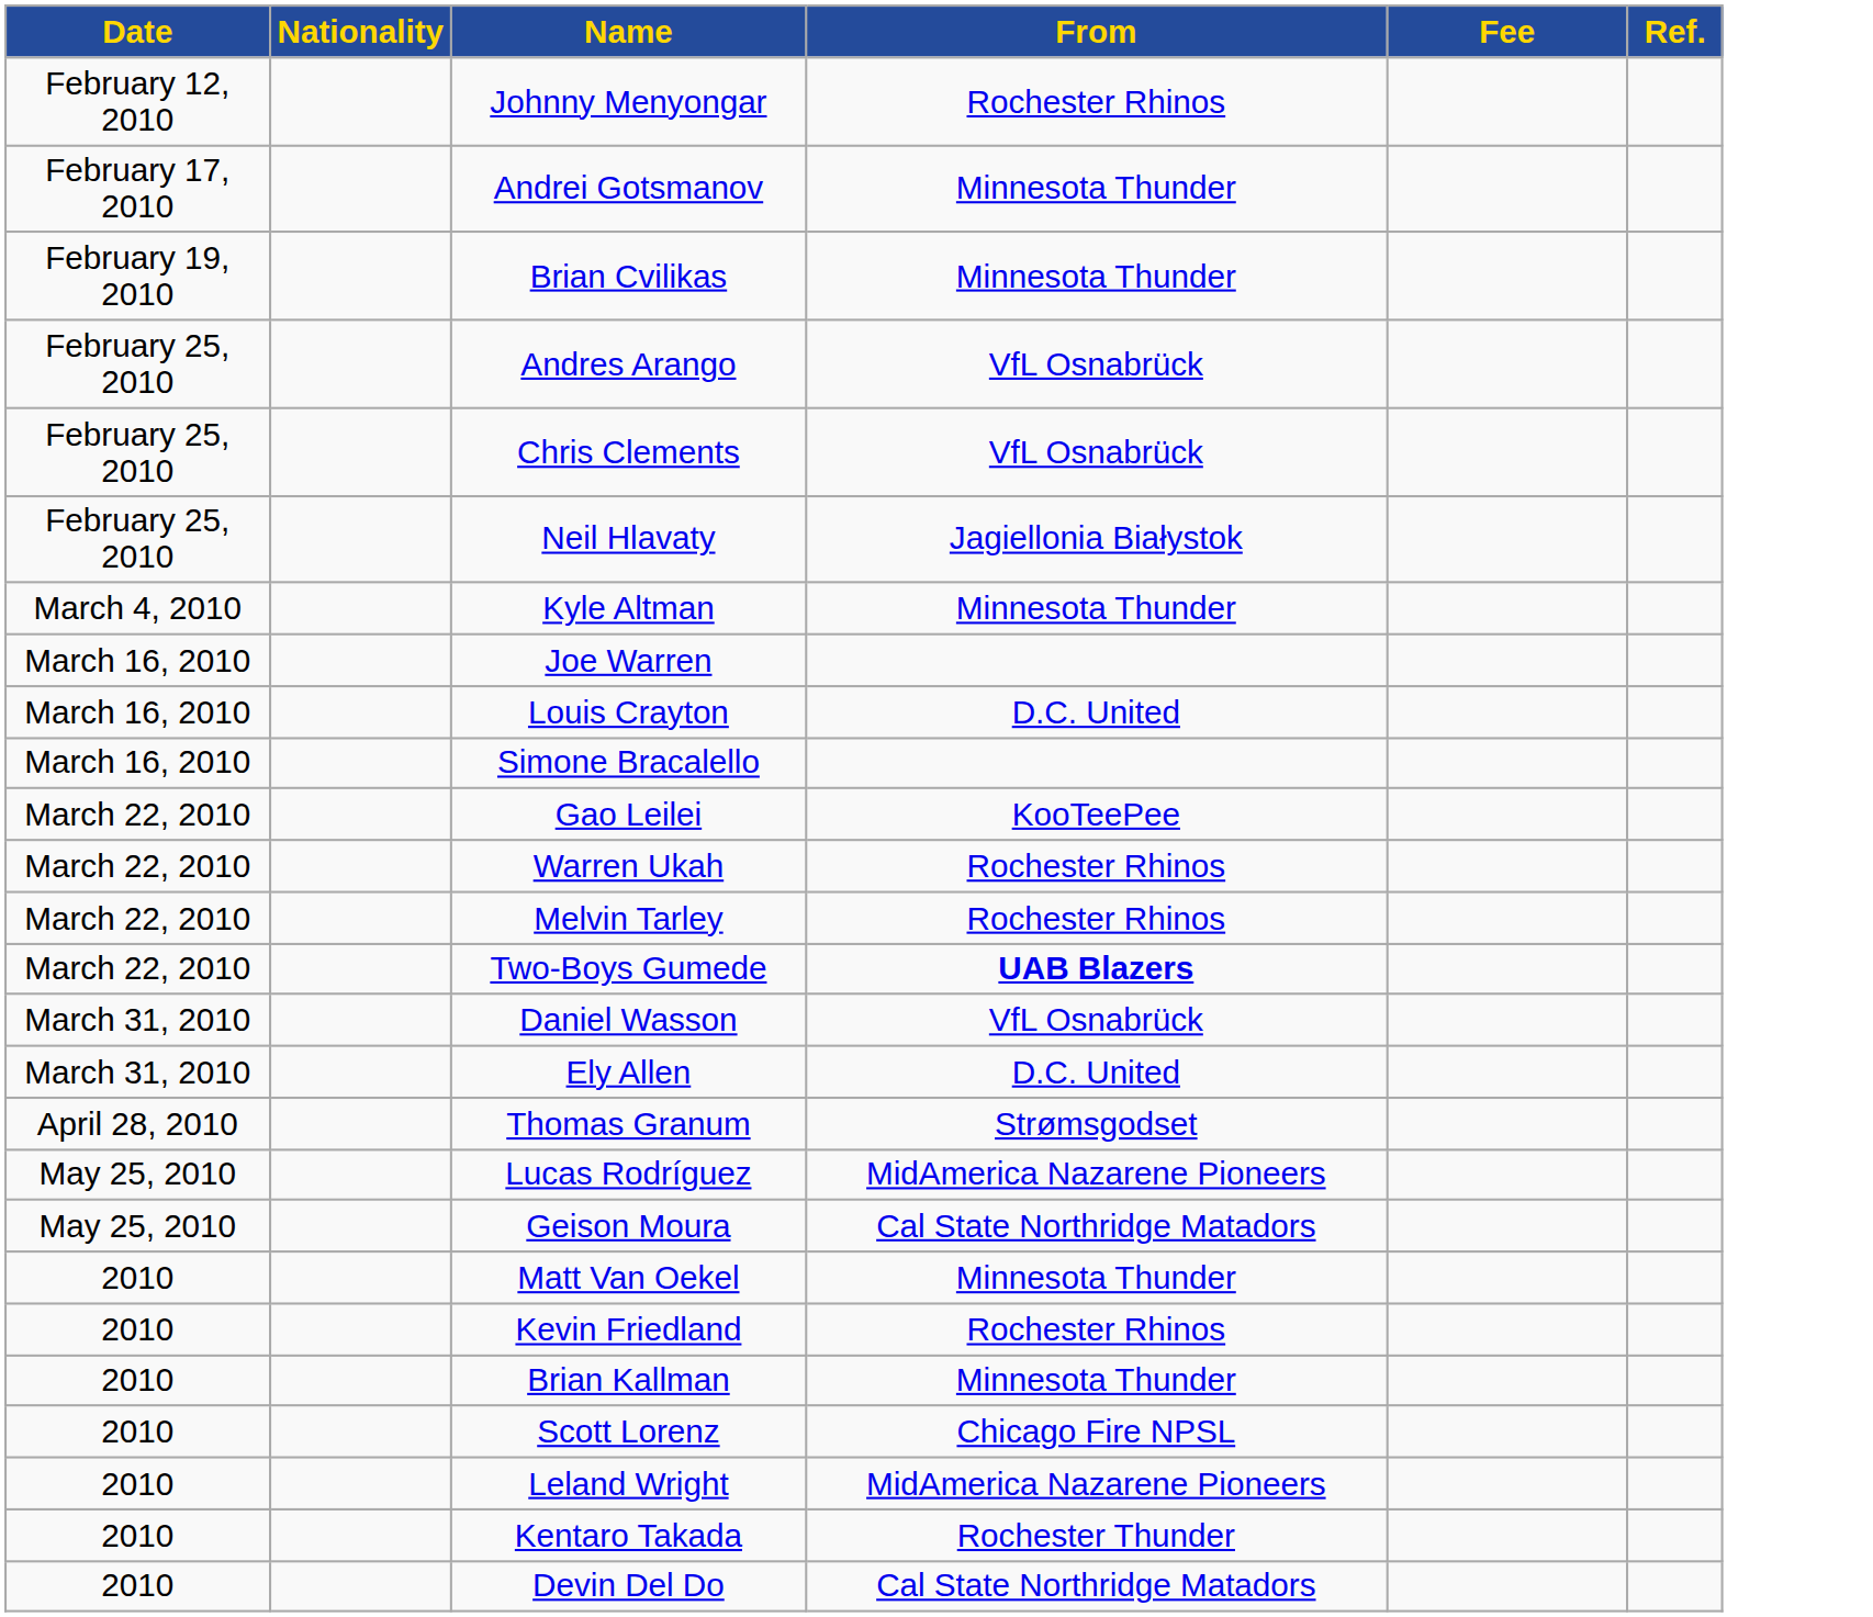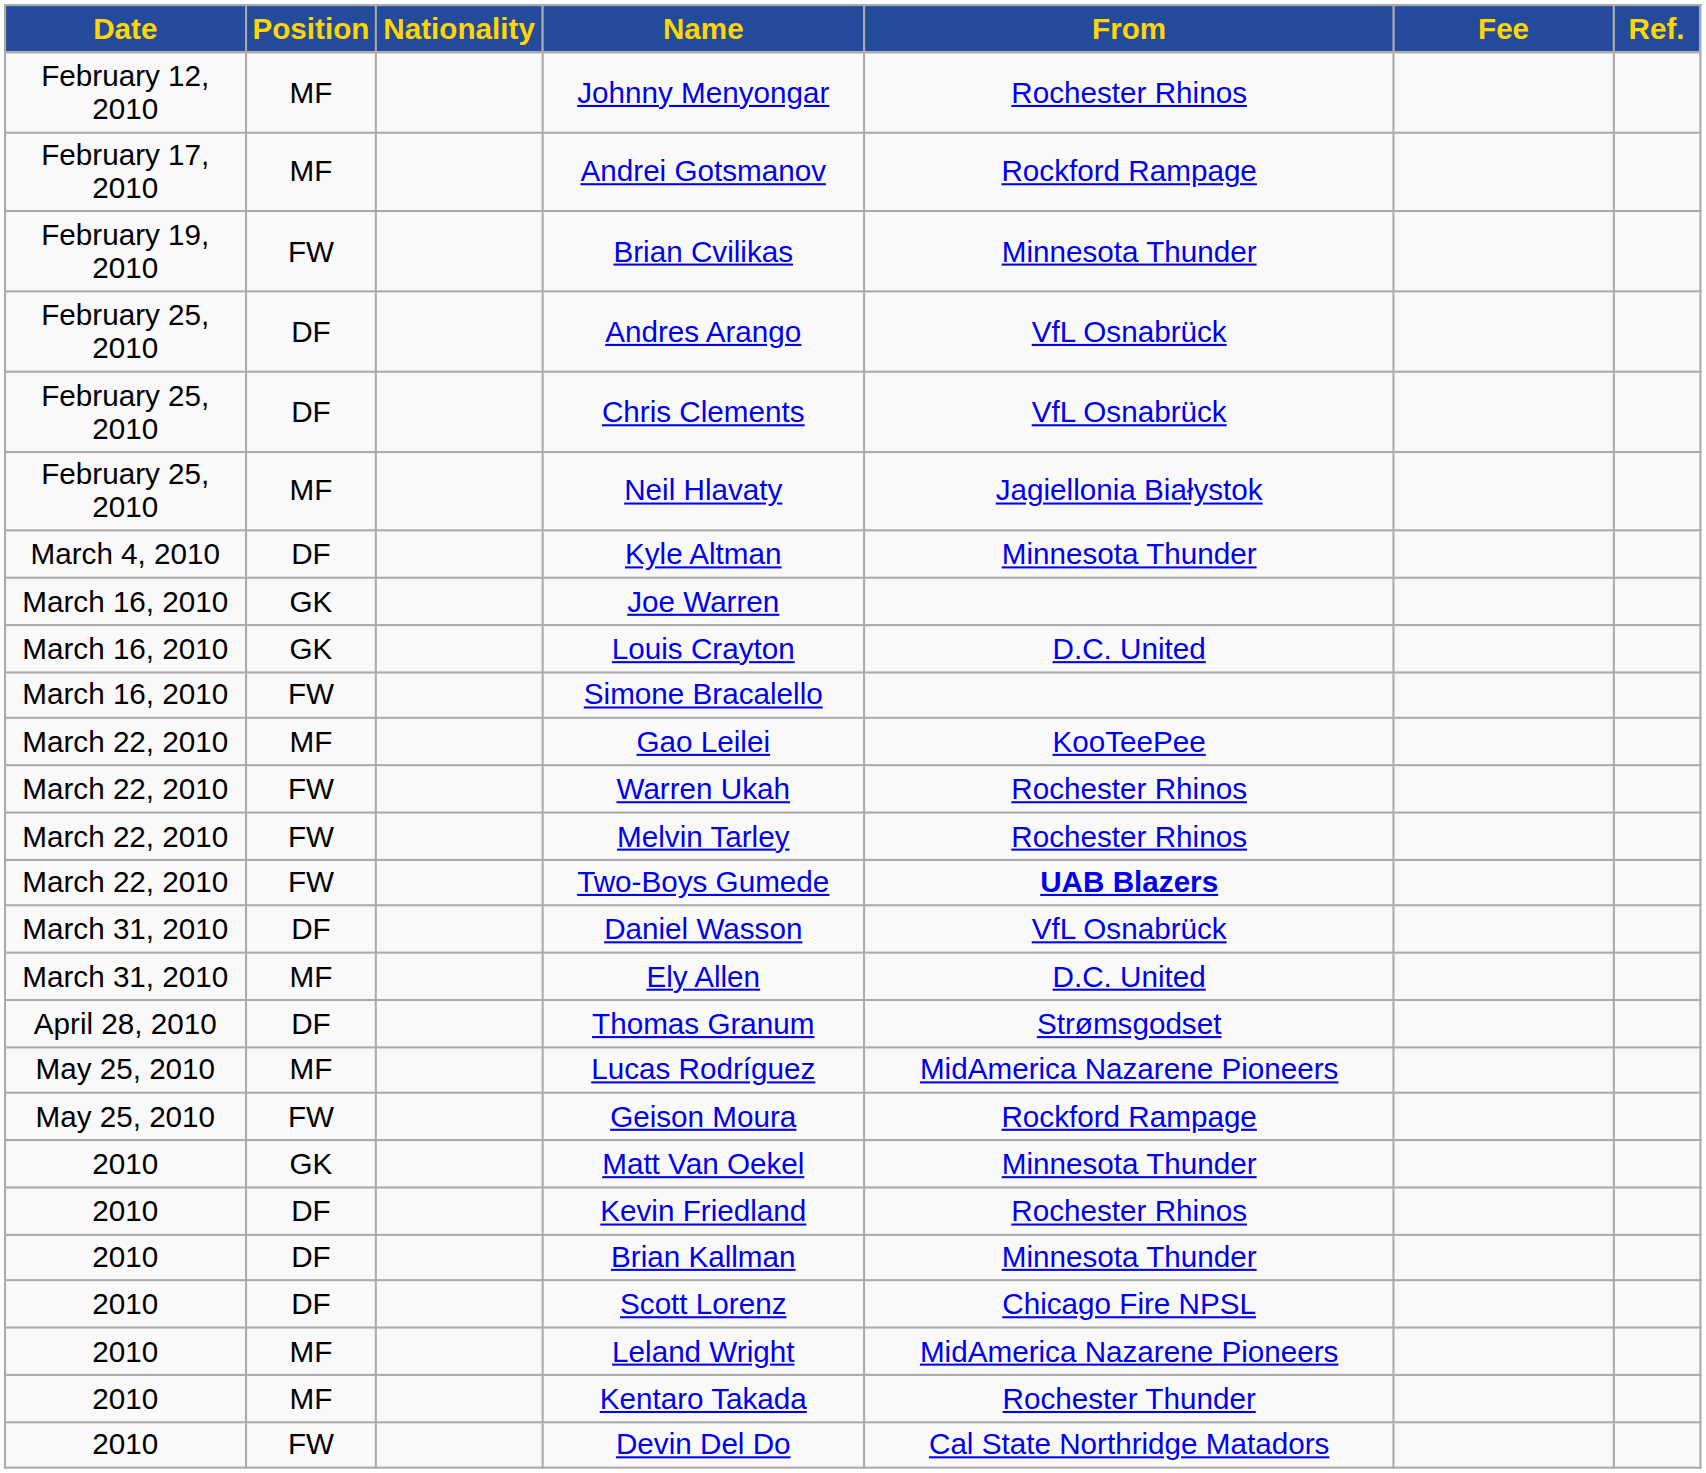 <table class="wikitable"  style="text-align:center; font-size:90%; ">
 <tr>
 <th style="background:#244B9B; color:gold; width:110px;">Date</th>
+<th style="background:#244B9B; color:gold; width:50px;">Position</th>
 <th style="background:#244B9B; color:gold; width:50px;">Nationality</th>
 <th style="background:#244B9B; color:gold; width:150px;">Name</th>
 <th style="background:#244B9B; color:gold; width:250px;">From</th>
 <th style="background:#244B9B; color:gold; width:100px;">Fee</th>
 <th style="background:#244B9B; color:gold; width:35px;">Ref.</th>
 </tr>
 <tr>
 <td>February 12, 2010</td>
+<td>MF</td>
 <td></td>
 <td><a href='#'>Johnny Menyongar</a></td>
 <td><a href='#'>Rochester Rhinos</a></td>
 <td></td>
 <td></td>
 </tr>
 <tr>
 <td>February 17, 2010</td>
+<td>MF</td>
 <td></td>
 <td><a href='#'>Andrei Gotsmanov</a></td>
-<td><a href='#'>Minnesota Thunder</a></td>
+<td><a href='#'>Rockford Rampage</a></td>
 <td></td>
 <td></td>
 </tr>
 <tr>
 <td>February 19, 2010</td>
+<td>FW</td>
 <td></td>
 <td><a href='#'>Brian Cvilikas</a></td>
 <td><a href='#'>Minnesota Thunder</a></td>
 <td></td>
 <td></td>
 </tr>
 <tr>
 <td>February 25, 2010</td>
+<td>DF</td>
 <td></td>
 <td><a href='#'>Andres Arango</a></td>
 <td> <a href='#'>VfL Osnabrück</a></td>
 <td></td>
 <td></td>
 </tr>
 <tr>
 <td>February 25, 2010</td>
+<td>DF</td>
 <td></td>
 <td><a href='#'>Chris Clements</a></td>
 <td> <a href='#'>VfL Osnabrück</a></td>
 <td></td>
 <td></td>
 </tr>
 <tr>
 <td>February 25, 2010</td>
+<td>MF</td>
 <td></td>
 <td><a href='#'>Neil Hlavaty</a></td>
 <td> <a href='#'>Jagiellonia Białystok</a></td>
 <td></td>
 <td></td>
 </tr>
 <tr>
 <td>March 4, 2010</td>
+<td>DF</td>
 <td></td>
 <td><a href='#'>Kyle Altman</a></td>
 <td><a href='#'>Minnesota Thunder</a></td>
 <td></td>
 <td></td>
 </tr>
 <tr>
 <td>March 16, 2010</td>
+<td>GK</td>
 <td></td>
 <td><a href='#'>Joe Warren</a></td>
 <td></td>
 <td></td>
 <td></td>
 </tr>
 <tr>
 <td>March 16, 2010</td>
+<td>GK</td>
 <td></td>
 <td><a href='#'>Louis Crayton</a></td>
 <td><a href='#'>D.C. United</a></td>
 <td></td>
 <td></td>
 </tr>
 <tr>
 <td>March 16, 2010</td>
+<td>FW</td>
 <td></td>
 <td><a href='#'>Simone Bracalello</a></td>
 <td></td>
 <td></td>
 <td></td>
 </tr>
 <tr>
 <td>March 22, 2010</td>
+<td>MF</td>
 <td></td>
 <td><a href='#'>Gao Leilei</a></td>
 <td> <a href='#'>KooTeePee</a></td>
 <td></td>
 <td></td>
 </tr>
 <tr>
 <td>March 22, 2010</td>
+<td>FW</td>
 <td></td>
 <td><a href='#'>Warren Ukah</a></td>
 <td><a href='#'>Rochester Rhinos</a></td>
 <td></td>
 <td></td>
 </tr>
 <tr>
 <td>March 22, 2010</td>
+<td>FW</td>
 <td></td>
 <td><a href='#'>Melvin Tarley</a></td>
 <td><a href='#'>Rochester Rhinos</a></td>
 <td></td>
 <td></td>
 </tr>
 <tr>
 <td>March 22, 2010</td>
+<td>FW</td>
 <td></td>
 <td><a href='#'>Two-Boys Gumede</a></td>
 <td><strong><a href='#'>UAB Blazers</a></strong></td>
 <td></td>
 <td></td>
 </tr>
 <tr>
 <td>March 31, 2010</td>
+<td>DF</td>
 <td></td>
 <td><a href='#'>Daniel Wasson</a></td>
 <td> <a href='#'>VfL Osnabrück</a></td>
 <td></td>
 <td></td>
 </tr>
 <tr>
 <td>March 31, 2010</td>
+<td>MF</td>
 <td></td>
 <td><a href='#'>Ely Allen</a></td>
 <td><a href='#'>D.C. United</a></td>
 <td></td>
 <td></td>
 </tr>
 <tr>
 <td>April 28, 2010</td>
+<td>DF</td>
 <td></td>
 <td><a href='#'>Thomas Granum</a></td>
 <td> <a href='#'>Strømsgodset</a></td>
 <td></td>
 <td></td>
 </tr>
 <tr>
 <td>May 25, 2010</td>
+<td>MF</td>
 <td></td>
 <td><a href='#'>Lucas Rodríguez</a></td>
 <td><a href='#'>MidAmerica Nazarene Pioneers</a></td>
 <td></td>
 <td></td>
 </tr>
 <tr>
 <td>May 25, 2010</td>
+<td>FW</td>
 <td></td>
 <td><a href='#'>Geison Moura</a></td>
-<td><a href='#'>Cal State Northridge Matadors</a></td>
+<td><a href='#'>Rockford Rampage</a></td>
 <td></td>
 <td></td>
 </tr>
 <tr>
 <td>2010</td>
+<td>GK</td>
 <td></td>
 <td><a href='#'>Matt Van Oekel</a></td>
 <td><a href='#'>Minnesota Thunder</a></td>
 <td></td>
 <td></td>
 </tr>
 <tr>
 <td>2010</td>
+<td>DF</td>
 <td></td>
 <td><a href='#'>Kevin Friedland</a></td>
 <td><a href='#'>Rochester Rhinos</a></td>
 <td></td>
 <td></td>
 </tr>
 <tr>
 <td>2010</td>
+<td>DF</td>
 <td></td>
 <td><a href='#'>Brian Kallman</a></td>
 <td><a href='#'>Minnesota Thunder</a></td>
 <td></td>
 <td></td>
 </tr>
 <tr>
 <td>2010</td>
+<td>DF</td>
 <td></td>
 <td><a href='#'>Scott Lorenz</a></td>
 <td><a href='#'>Chicago Fire NPSL</a></td>
 <td></td>
 <td></td>
 </tr>
 <tr>
 <td>2010</td>
+<td>MF</td>
 <td></td>
 <td><a href='#'>Leland Wright</a></td>
 <td><a href='#'>MidAmerica Nazarene Pioneers</a></td>
 <td></td>
 <td></td>
 </tr>
 <tr>
 <td>2010</td>
+<td>MF</td>
 <td></td>
 <td><a href='#'>Kentaro Takada</a></td>
 <td><a href='#'>Rochester Thunder</a></td>
 <td></td>
 <td></td>
 </tr>
 <tr>
 <td>2010</td>
+<td>FW</td>
 <td></td>
 <td><a href='#'>Devin Del Do</a></td>
 <td><a href='#'>Cal State Northridge Matadors</a></td>
 <td></td>
 <td></td>
 </tr>
 </table>
